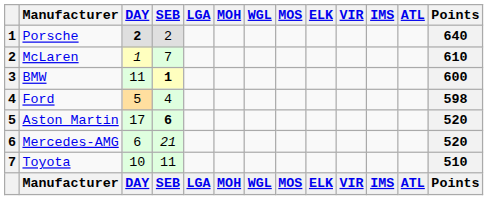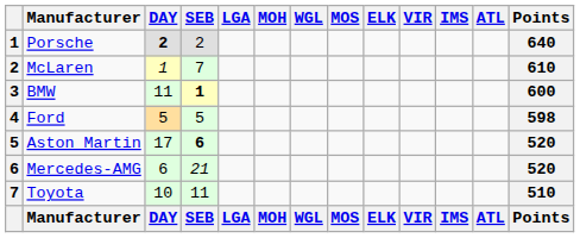 <table class="wikitable" style="font-size:85%; text-align:center;">
 <tr>
 <th></th>
 <th>Manufacturer</th>
 <th><a href='#'>DAY</a></th>
 <th><a href='#'>SEB</a></th>
 <th><a href='#'>LGA</a></th>
 <th><a href='#'>MOH</a></th>
 <th><a href='#'>WGL</a></th>
 <th><a href='#'>MOS</a></th>
 <th><a href='#'>ELK</a></th>
 <th><a href='#'>VIR</a></th>
 <th><a href='#'>IMS</a></th>
 <th><a href='#'>ATL</a></th>
 <th>Points</th>
 </tr>
 <tr>
 <th>1</th>
 <td align=left> <a href='#'>Porsche</a></td>
 <td style="background:#dfdfdf"><strong>2</strong></td>
 <td style="background:#dfdfdf">2</td>
 <td style="background:#"></td>
 <td style="background:#"></td>
 <td style="background:#"></td>
 <td style="background:#"></td>
 <td style="background:#"></td>
 <td style="background:#"></td>
 <td style="background:#"></td>
 <td style="background:#"></td>
 <th>640</th>
 </tr>
 <tr>
 <th>2</th>
 <td align=left> <a href='#'>McLaren</a></td>
 <td style="background:#ffffbf"><em>1</em></td>
 <td style="background:#dfffdf">7</td>
 <td style="background:#"></td>
 <td style="background:#"></td>
 <td style="background:#"></td>
 <td style="background:#"></td>
 <td style="background:#"></td>
 <td style="background:#"></td>
 <td style="background:#"></td>
 <td style="background:#"></td>
 <th>610</th>
 </tr>
 <tr>
 <th>3</th>
 <td align=left> <a href='#'>BMW</a></td>
 <td style="background:#dfffdf">11</td>
 <td style="background:#ffffbf"><strong>1</strong></td>
 <td style="background:#"></td>
 <td style="background:#"></td>
 <td style="background:#"></td>
 <td style="background:#"></td>
 <td style="background:#"></td>
 <td style="background:#"></td>
 <td style="background:#"></td>
 <td style="background:#"></td>
 <th>600</th>
 </tr>
 <tr>
 <th>4</th>
 <td align=left> <a href='#'>Ford</a></td>
 <td style="background:#ffdf9f">5</td>
-<td style="background:#dfffdf">4</td>
+<td style="background:#dfffdf">5</td>
 <td style="background:#"></td>
 <td style="background:#"></td>
 <td style="background:#"></td>
 <td style="background:#"></td>
 <td style="background:#"></td>
 <td style="background:#"></td>
 <td style="background:#"></td>
 <td style="background:#"></td>
 <th>598</th>
 </tr>
 <tr>
 <th>5</th>
 <td align=left> <a href='#'>Aston Martin</a></td>
 <td style="background:#dfffdf">17</td>
 <td style="background:#dfffdf"><strong>6</strong></td>
 <td style="background:#"></td>
 <td style="background:#"></td>
 <td style="background:#"></td>
 <td style="background:#"></td>
 <td style="background:#"></td>
 <td style="background:#"></td>
 <td style="background:#"></td>
 <td style="background:#"></td>
 <th>520</th>
 </tr>
 <tr>
 <th>6</th>
 <td align=left> <a href='#'>Mercedes-AMG</a></td>
 <td style="background:#dfffdf">6</td>
 <td style="background:#dfffdf"><em>21</em></td>
 <td style="background:#"></td>
 <td style="background:#"></td>
 <td style="background:#"></td>
 <td style="background:#"></td>
 <td style="background:#"></td>
 <td style="background:#"></td>
 <td style="background:#"></td>
 <td style="background:#"></td>
 <th>520</th>
 </tr>
 <tr>
 <th>7</th>
 <td align=left> <a href='#'>Toyota</a></td>
 <td style="background:#dfffdf">10</td>
 <td style="background:#dfffdf">11</td>
 <td style="background:#"></td>
 <td style="background:#"></td>
 <td style="background:#"></td>
 <td style="background:#"></td>
 <td style="background:#"></td>
 <td style="background:#"></td>
 <td style="background:#"></td>
 <td style="background:#"></td>
 <th>510</th>
 </tr>
 <tr>
 <th></th>
 <th>Manufacturer</th>
 <th><a href='#'>DAY</a></th>
 <th><a href='#'>SEB</a></th>
 <th><a href='#'>LGA</a></th>
 <th><a href='#'>MOH</a></th>
 <th><a href='#'>WGL</a></th>
 <th><a href='#'>MOS</a></th>
 <th><a href='#'>ELK</a></th>
 <th><a href='#'>VIR</a></th>
 <th><a href='#'>IMS</a></th>
 <th><a href='#'>ATL</a></th>
 <th>Points</th>
 </tr>
 </table>
